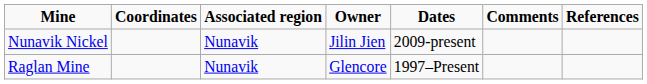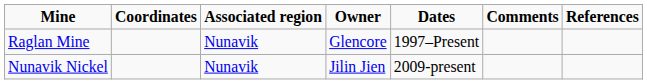 <table class="sortable wikitable">
 <tr align="center">
 <td><strong>Mine</strong></td>
 <td><strong>Coordinates</strong></td>
 <td><strong>Associated region</strong></td>
 <td><strong>Owner</strong></td>
 <td><strong>Dates</strong></td>
 <td><strong>Comments</strong></td>
 <td><strong>References</strong></td>
 </tr>
 <tr>
+<td><a href='#'>Raglan Mine</a></td>
+<td></td>
+<td><a href='#'>Nunavik</a></td>
+<td><a href='#'>Glencore</a></td>
+<td>1997–Present</td>
+<td></td>
+<td></td>
+</tr>
+<tr>
 <td><a href='#'>Nunavik Nickel</a></td>
 <td></td>
 <td><a href='#'>Nunavik</a></td>
 <td><a href='#'>Jilin Jien</a></td>
 <td>2009-present</td>
 <td></td>
 <td></td>
 </tr>
-<tr>
-<td><a href='#'>Raglan Mine</a></td>
-<td></td>
-<td><a href='#'>Nunavik</a></td>
-<td><a href='#'>Glencore</a></td>
-<td>1997–Present</td>
-<td></td>
-<td></td>
-</tr>
 </table>
